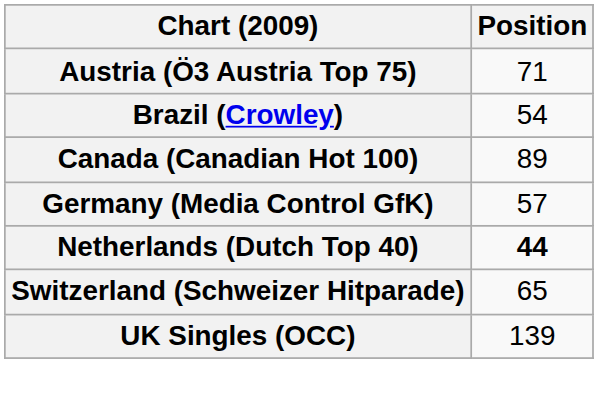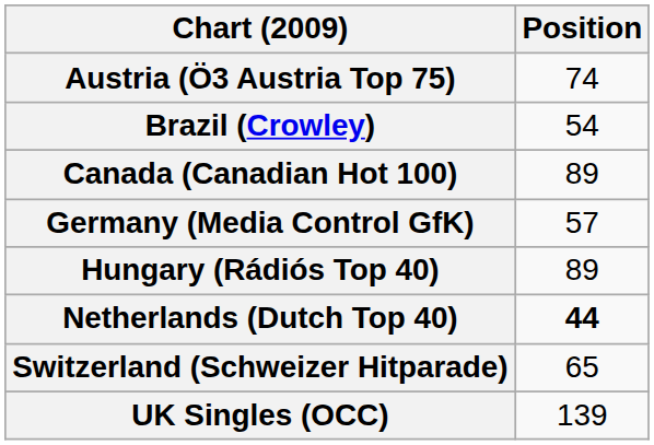 <table class="wikitable sortable plainrowheaders" style="text-align:center">
 <tr>
 <th scope="col">Chart (2009)</th>
 <th scope="col">Position</th>
 </tr>
 <tr>
 <th scope="row">Austria (Ö3 Austria Top 75)</th>
-<td>71</td>
+<td>74</td>
 </tr>
 <tr>
 <th scope="row">Brazil (<a href='#'>Crowley</a>)</th>
 <td>54</td>
 </tr>
 <tr>
 <th scope="row">Canada (Canadian Hot 100)</th>
 <td>89</td>
 </tr>
 <tr>
 <th scope="row">Germany (Media Control GfK)</th>
 <td>57</td>
 </tr>
 <tr>
+<th scope="row">Hungary (Rádiós Top 40)</th>
+<td>89</td>
+</tr>
+<tr>
 <th scope="row">Netherlands (Dutch Top 40)</th>
 <td><strong>44</strong></td>
 </tr>
 <tr>
 <th scope="row">Switzerland (Schweizer Hitparade)</th>
 <td>65</td>
 </tr>
 <tr>
 <th scope="row">UK Singles (OCC)</th>
 <td>139</td>
 </tr>
 </table>
